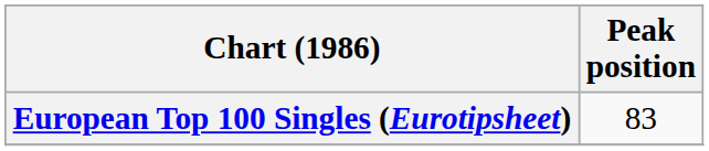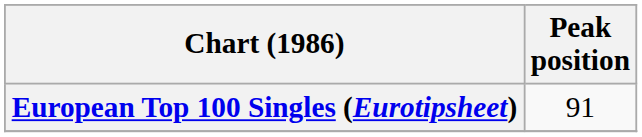 <table class="wikitable plainrowheaders" style="text-align:center">
 <tr>
 <th>Chart (1986)</th>
 <th>Peak<br>position</th>
 </tr>
 <tr>
 <th scope="row"><a href='#'>European Top 100 Singles</a> (<em><a href='#'>Eurotipsheet</a></em>)</th>
-<td>83</td>
+<td>91</td>
 </tr>
 <tr>
 </tr>
 <tr>
 </tr>
 <tr>
 </tr>
 </table>
